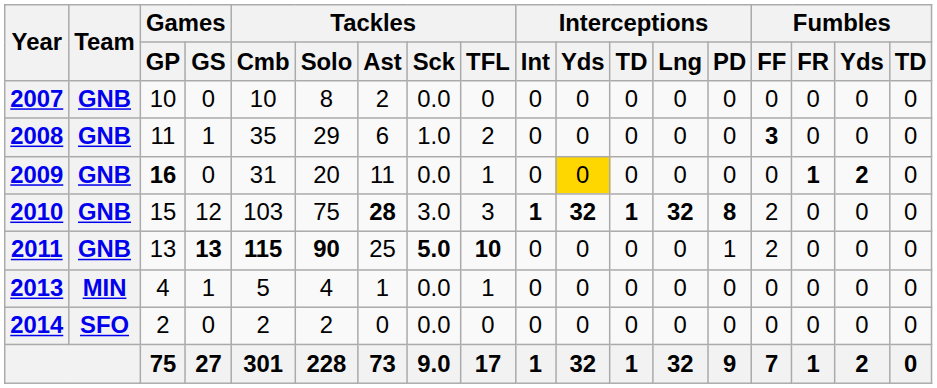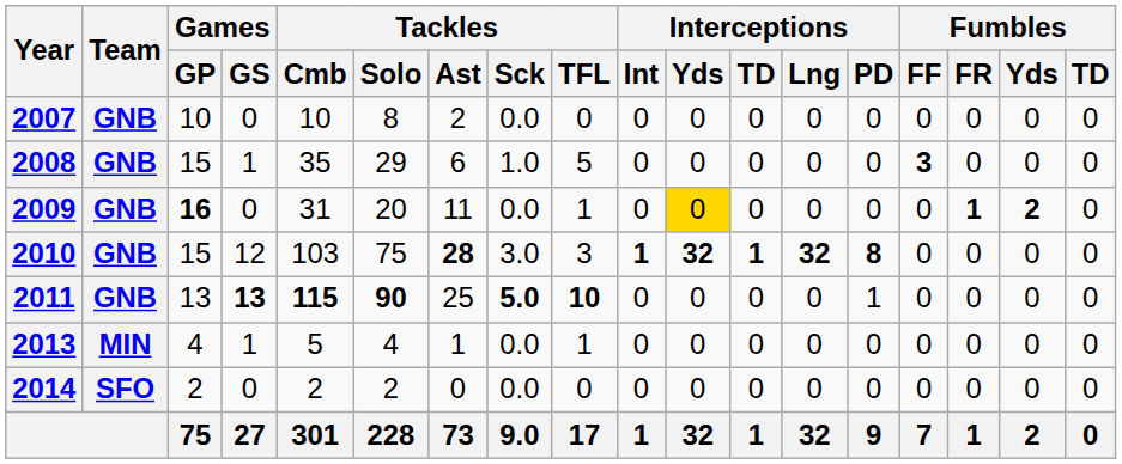 <table class="wikitable" style="text-align:center">
 <tr>
 <th rowspan="2">Year</th>
 <th rowspan="2">Team</th>
 <th colspan="2">Games</th>
 <th colspan="5">Tackles</th>
 <th colspan="5">Interceptions</th>
 <th colspan="4">Fumbles</th>
 </tr>
 <tr>
 <th>GP</th>
 <th>GS</th>
 <th>Cmb</th>
 <th>Solo</th>
 <th>Ast</th>
 <th>Sck</th>
 <th>TFL</th>
 <th>Int</th>
 <th>Yds</th>
 <th>TD</th>
 <th>Lng</th>
 <th>PD</th>
 <th>FF</th>
 <th>FR</th>
 <th>Yds</th>
 <th>TD</th>
 </tr>
 <tr>
 <th><a href='#'>2007</a></th>
 <th><a href='#'>GNB</a></th>
 <td>10</td>
 <td>0</td>
 <td>10</td>
 <td>8</td>
 <td>2</td>
 <td>0.0</td>
 <td>0</td>
 <td>0</td>
 <td>0</td>
 <td>0</td>
 <td>0</td>
 <td>0</td>
 <td>0</td>
 <td>0</td>
 <td>0</td>
 <td>0</td>
 </tr>
 <tr>
 <th><a href='#'>2008</a></th>
 <th><a href='#'>GNB</a></th>
-<td>11</td>
+<td>15</td>
 <td>1</td>
 <td>35</td>
 <td>29</td>
 <td>6</td>
 <td>1.0</td>
-<td>2</td>
+<td>5</td>
 <td>0</td>
 <td>0</td>
 <td>0</td>
 <td>0</td>
 <td>0</td>
 <td><strong>3</strong></td>
 <td>0</td>
 <td>0</td>
 <td>0</td>
 </tr>
 <tr>
 <th><a href='#'>2009</a></th>
 <th><a href='#'>GNB</a></th>
 <td><strong>16</strong></td>
 <td>0</td>
 <td>31</td>
 <td>20</td>
 <td>11</td>
 <td>0.0</td>
 <td>1</td>
 <td>0</td>
 <td style="background: gold;">0</td>
 <td>0</td>
 <td>0</td>
 <td>0</td>
 <td>0</td>
 <td><strong>1</strong></td>
 <td><strong>2</strong></td>
 <td>0</td>
 </tr>
 <tr>
 <th><a href='#'>2010</a></th>
 <th><a href='#'>GNB</a></th>
 <td>15</td>
 <td>12</td>
 <td>103</td>
 <td>75</td>
 <td><strong>28</strong></td>
 <td>3.0</td>
 <td>3</td>
 <td><strong>1</strong></td>
 <td><strong>32</strong></td>
 <td><strong>1</strong></td>
 <td><strong>32</strong></td>
 <td><strong>8</strong></td>
-<td>2</td>
+<td>0</td>
 <td>0</td>
 <td>0</td>
 <td>0</td>
 </tr>
 <tr>
 <th><a href='#'>2011</a></th>
 <th><a href='#'>GNB</a></th>
 <td>13</td>
 <td><strong>13</strong></td>
 <td><strong>115</strong></td>
 <td><strong>90</strong></td>
 <td>25</td>
 <td><strong>5.0</strong></td>
 <td><strong>10</strong></td>
 <td>0</td>
 <td>0</td>
 <td>0</td>
 <td>0</td>
 <td>1</td>
-<td>2</td>
+<td>0</td>
 <td>0</td>
 <td>0</td>
 <td>0</td>
 </tr>
 <tr>
 <th><a href='#'>2013</a></th>
 <th><a href='#'>MIN</a></th>
 <td>4</td>
 <td>1</td>
 <td>5</td>
 <td>4</td>
 <td>1</td>
 <td>0.0</td>
 <td>1</td>
 <td>0</td>
 <td>0</td>
 <td>0</td>
 <td>0</td>
 <td>0</td>
 <td>0</td>
 <td>0</td>
 <td>0</td>
 <td>0</td>
 </tr>
 <tr>
 <th><a href='#'>2014</a></th>
 <th><a href='#'>SFO</a></th>
 <td>2</td>
 <td>0</td>
 <td>2</td>
 <td>2</td>
 <td>0</td>
 <td>0.0</td>
 <td>0</td>
 <td>0</td>
 <td>0</td>
 <td>0</td>
 <td>0</td>
 <td>0</td>
 <td>0</td>
 <td>0</td>
 <td>0</td>
 <td>0</td>
 </tr>
 <tr>
 <th colspan="2"></th>
 <th>75</th>
 <th>27</th>
 <th>301</th>
 <th>228</th>
 <th>73</th>
 <th>9.0</th>
 <th>17</th>
 <th>1</th>
 <th>32</th>
 <th>1</th>
 <th>32</th>
 <th>9</th>
 <th>7</th>
 <th>1</th>
 <th>2</th>
 <th>0</th>
 </tr>
 </table>
